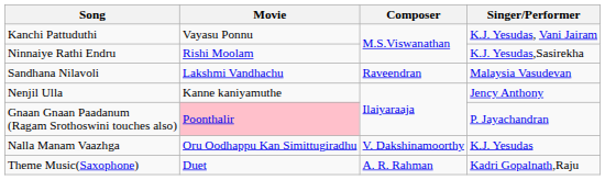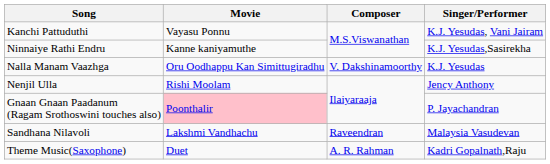 <table class="wikitable">
 <tr>
 <th>Song</th>
 <th>Movie</th>
 <th>Composer</th>
 <th>Singer/Performer</th>
 </tr>
 <tr>
 <td>Kanchi Pattuduthi</td>
 <td>Vayasu Ponnu</td>
 <td rowspan="2"><a href='#'>M.S.Viswanathan</a></td>
 <td><a href='#'>K.J. Yesudas</a>, <a href='#'>Vani Jairam</a></td>
 </tr>
 <tr>
 <td>Ninnaiye Rathi Endru</td>
-<td><a href='#'>Rishi Moolam</a></td>
+<td>Kanne kaniyamuthe</td>
 <td><a href='#'>K.J. Yesudas</a>,Sasirekha</td>
 </tr>
 <tr>
-<td>Sandhana Nilavoli</td>
-<td><a href='#'>Lakshmi Vandhachu</a></td>
-<td><a href='#'>Raveendran</a></td>
-<td><a href='#'>Malaysia Vasudevan</a></td>
+<td>Nalla Manam Vaazhga</td>
+<td><a href='#'>Oru Oodhappu Kan Simittugiradhu</a></td>
+<td><a href='#'>V. Dakshinamoorthy</a></td>
+<td><a href='#'>K.J. Yesudas</a></td>
 </tr>
 <tr>
 <td>Nenjil Ulla</td>
-<td>Kanne kaniyamuthe</td>
+<td><a href='#'>Rishi Moolam</a></td>
 <td rowspan=2><a href='#'>Ilaiyaraaja</a></td>
 <td><a href='#'>Jency Anthony</a></td>
 </tr>
 <tr>
 <td>Gnaan Gnaan Paadanum<br>(Ragam Srothoswini touches also)</td>
 <td style="background: pink;"><a href='#'>Poonthalir</a></td>
 <td><a href='#'>P. Jayachandran</a></td>
 </tr>
 <tr>
-<td>Nalla Manam Vaazhga</td>
-<td><a href='#'>Oru Oodhappu Kan Simittugiradhu</a></td>
-<td><a href='#'>V. Dakshinamoorthy</a></td>
-<td><a href='#'>K.J. Yesudas</a></td>
+<td>Sandhana Nilavoli</td>
+<td><a href='#'>Lakshmi Vandhachu</a></td>
+<td><a href='#'>Raveendran</a></td>
+<td><a href='#'>Malaysia Vasudevan</a></td>
 </tr>
 <tr>
 <td>Theme Music(<a href='#'>Saxophone</a>)</td>
 <td><a href='#'>Duet</a></td>
 <td><a href='#'>A. R. Rahman</a></td>
 <td><a href='#'>Kadri Gopalnath</a>,Raju</td>
 </tr>
 </table>
